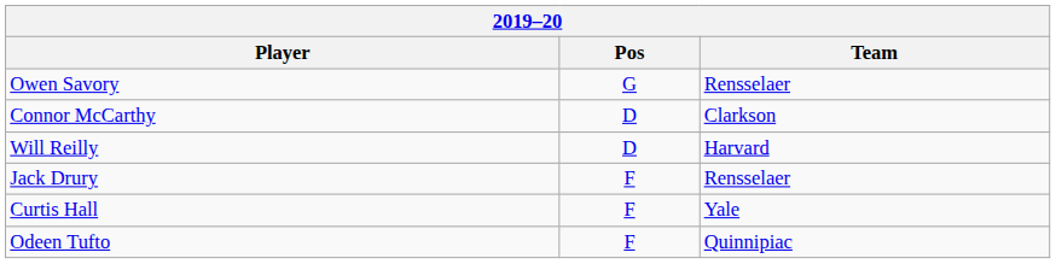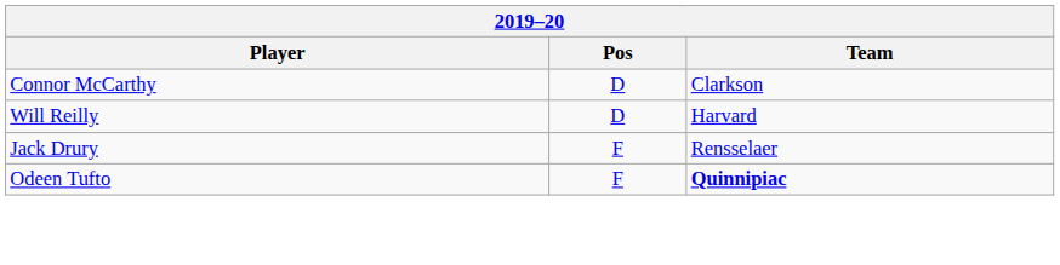 <table class="wikitable" width=95%>
 <tr>
 <th colspan=3><a href='#'>2019–20</a></th>
 </tr>
 <tr>
 <th>Player</th>
 <th>Pos</th>
 <th>Team</th>
-</tr>
-<tr>
-<td><a href='#'>Owen Savory</a></td>
-<td align=center><a href='#'>G</a></td>
-<td><a href='#'>Rensselaer</a></td>
 </tr>
 <tr>
 <td><a href='#'>Connor McCarthy</a></td>
 <td align=center><a href='#'>D</a></td>
 <td><a href='#'>Clarkson</a></td>
 </tr>
 <tr>
 <td><a href='#'>Will Reilly</a></td>
 <td align=center><a href='#'>D</a></td>
 <td><a href='#'>Harvard</a></td>
 </tr>
 <tr>
 <td><a href='#'>Jack Drury</a></td>
 <td align=center><a href='#'>F</a></td>
 <td><a href='#'>Rensselaer</a></td>
 </tr>
 <tr>
-<td><a href='#'>Curtis Hall</a></td>
-<td align=center><a href='#'>F</a></td>
-<td><a href='#'>Yale</a></td>
-</tr>
-<tr>
 <td><a href='#'>Odeen Tufto</a></td>
 <td align=center><a href='#'>F</a></td>
-<td><a href='#'>Quinnipiac</a></td>
+<td><strong><a href='#'>Quinnipiac</a></strong></td>
 </tr>
 </table>
